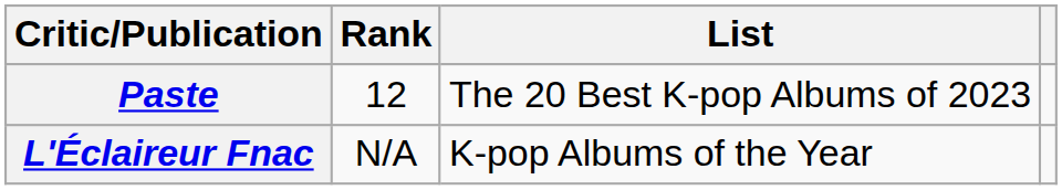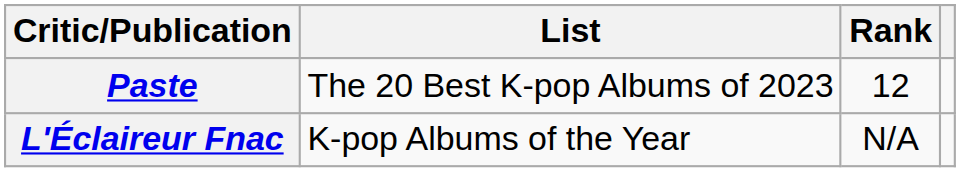 <table class="wikitable plainrowheaders" style="text-align:center">
 <tr>
 <th scope="col">Critic/Publication</th>
+<th scope="col">List</th>
 <th scope="col">Rank</th>
-<th scope="col">List</th>
 <th scope="col" class="unsortable"></th>
 </tr>
 <tr>
 <th scope="row"><em><a href='#'>Paste</a></em></th>
+<td style="text-align:left">The 20 Best K-pop Albums of 2023</td>
 <td>12</td>
-<td style="text-align:left">The 20 Best K-pop Albums of 2023</td>
 <td></td>
 </tr>
 <tr>
 <th scope="row"><em><a href='#'> L'Éclaireur Fnac</a></em></th>
+<td style="text-align:left">K-pop Albums of the Year</td>
 <td>N/A</td>
-<td style="text-align:left">K-pop Albums of the Year</td>
 <td></td>
 </tr>
 </table>
